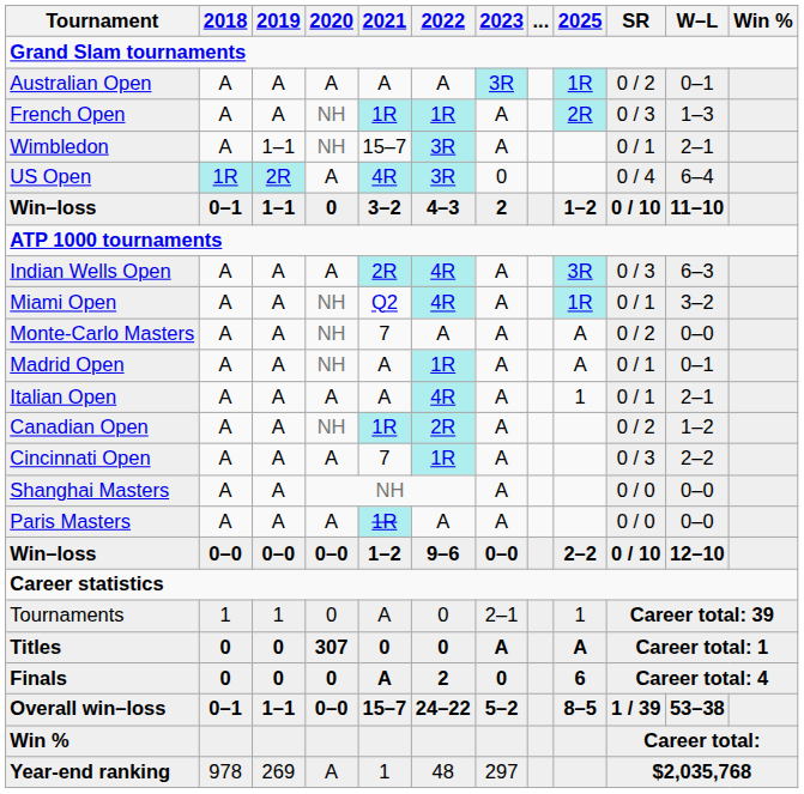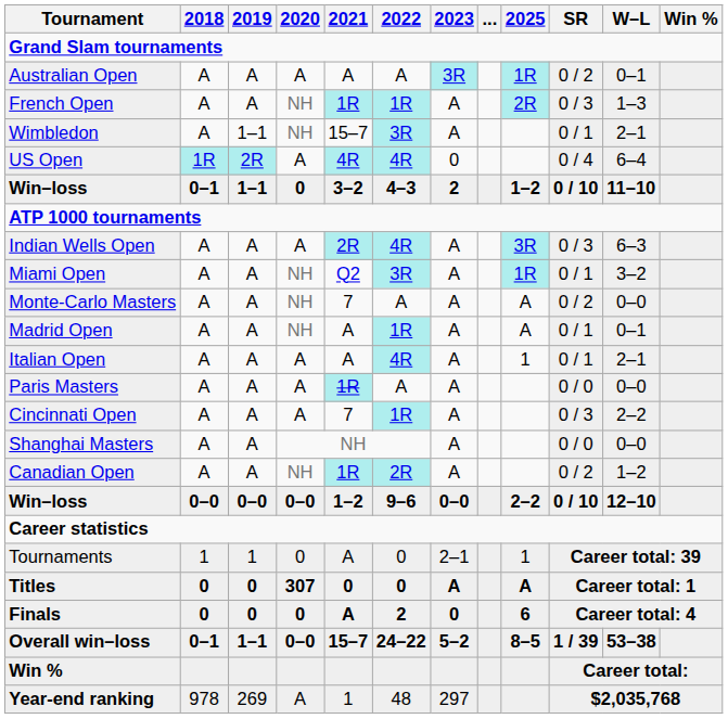 <table class=wikitable style=text-align:center>
 <tr>
 <th>Tournament</th>
 <th><a href='#'>2018</a></th>
 <th><a href='#'>2019</a></th>
 <th><a href='#'>2020</a></th>
 <th><a href='#'>2021</a></th>
 <th><a href='#'>2022</a></th>
 <th><a href='#'>2023</a></th>
 <th>...</th>
 <th><a href='#'>2025</a></th>
 <th>SR</th>
 <th>W–L</th>
 <th>Win %</th>
 </tr>
 <tr>
 <td colspan="12" style="text-align:left"><a href='#'><strong>Grand Slam tournaments</strong></a></td>
 </tr>
 <tr>
 <td bgcolor=efefef align=left><a href='#'>Australian Open</a></td>
 <td>A</td>
 <td>A</td>
 <td>A</td>
 <td>A</td>
 <td>A</td>
 <td bgcolor=afeeee><a href='#'>3R</a></td>
 <td></td>
 <td bgcolor=afeeee><a href='#'>1R</a></td>
 <td bgcolor="efefef">0 / 2</td>
 <td bgcolor=efefef>0–1</td>
 <td bgcolor=efefef></td>
 </tr>
 <tr>
 <td bgcolor=efefef align=left><a href='#'>French Open</a></td>
 <td>A</td>
 <td>A</td>
 <td style=color:#767676>NH</td>
 <td bgcolor=afeeee><a href='#'>1R</a></td>
 <td bgcolor=afeeee><a href='#'>1R</a></td>
 <td>A</td>
 <td></td>
 <td bgcolor=afeeee><a href='#'>2R</a></td>
 <td bgcolor="efefef">0 / 3</td>
 <td bgcolor=efefef>1–3</td>
 <td bgcolor=efefef></td>
 </tr>
 <tr>
 <td bgcolor=efefef align=left><a href='#'>Wimbledon</a></td>
 <td>A</td>
 <td>1–1</td>
 <td style=color:#767676>NH</td>
 <td>15–7</td>
 <td bgcolor=afeeee><a href='#'>3R</a></td>
 <td>A</td>
 <td></td>
 <td></td>
 <td bgcolor="efefef">0 / 1</td>
 <td bgcolor=efefef>2–1</td>
 <td bgcolor=efefef></td>
 </tr>
 <tr>
 <td bgcolor=efefef align=left><a href='#'>US Open</a></td>
 <td bgcolor=afeeee><a href='#'>1R</a></td>
 <td bgcolor=afeeee><a href='#'>2R</a></td>
 <td>A</td>
 <td bgcolor=afeeee><a href='#'>4R</a></td>
-<td bgcolor=afeeee><a href='#'>3R</a></td>
+<td bgcolor=afeeee><a href='#'>4R</a></td>
 <td>0</td>
 <td></td>
 <td></td>
 <td bgcolor="efefef">0 / 4</td>
 <td bgcolor=efefef>6–4</td>
 <td bgcolor=efefef></td>
 </tr>
 <tr style=font-weight:bold;background:#efefef>
 <td style=text-align:left>Win–loss</td>
 <td>0–1</td>
 <td>1–1</td>
 <td>0</td>
 <td>3–2</td>
 <td>4–3</td>
 <td>2</td>
 <td></td>
 <td>1–2</td>
 <td>0 / 10</td>
 <td>11–10</td>
 <td></td>
 </tr>
 <tr>
 <td colspan="12" style="text-align:left"><strong><a href='#'>ATP 1000 tournaments</a></strong></td>
 </tr>
 <tr>
 <td bgcolor=efefef align=left><a href='#'>Indian Wells Open</a></td>
 <td>A</td>
 <td>A</td>
 <td>A</td>
 <td bgcolor=afeeee><a href='#'>2R</a></td>
 <td bgcolor=afeeee><a href='#'>4R</a></td>
 <td>A</td>
 <td></td>
 <td bgcolor=afeeee><a href='#'>3R</a></td>
 <td bgcolor="efefef">0 / 3</td>
 <td bgcolor=efefef>6–3</td>
 <td bgcolor=efefef></td>
 </tr>
 <tr>
 <td bgcolor=efefef align=left><a href='#'>Miami Open</a></td>
 <td>A</td>
 <td>A</td>
 <td style=color:#767676>NH</td>
 <td><a href='#'>Q2</a></td>
-<td bgcolor=afeeee><a href='#'>4R</a></td>
+<td bgcolor=afeeee><a href='#'>3R</a></td>
 <td>A</td>
 <td></td>
 <td bgcolor=afeeee><a href='#'>1R</a></td>
 <td bgcolor="efefef">0 / 1</td>
 <td bgcolor=efefef>3–2</td>
 <td bgcolor=efefef></td>
 </tr>
 <tr>
 <td bgcolor=efefef align=left><a href='#'>Monte-Carlo Masters</a></td>
 <td>A</td>
 <td>A</td>
 <td style=color:#767676>NH</td>
 <td>7</td>
 <td>A</td>
 <td>A</td>
 <td></td>
 <td>A</td>
 <td bgcolor="efefef">0 / 2</td>
 <td bgcolor=efefef>0–0</td>
 <td bgcolor=efefef></td>
 </tr>
 <tr>
 <td bgcolor=efefef align=left><a href='#'>Madrid Open</a></td>
 <td>A</td>
 <td>A</td>
 <td style=color:#767676>NH</td>
 <td>A</td>
 <td bgcolor=afeeee><a href='#'>1R</a></td>
 <td>A</td>
 <td></td>
 <td>A</td>
 <td bgcolor="efefef">0 / 1</td>
 <td bgcolor=efefef>0–1</td>
 <td bgcolor=efefef></td>
 </tr>
 <tr>
 <td bgcolor=efefef align=left><a href='#'>Italian Open</a></td>
 <td>A</td>
 <td>A</td>
 <td>A</td>
 <td>A</td>
 <td bgcolor=afeeee><a href='#'>4R</a></td>
 <td>A</td>
 <td></td>
 <td>1</td>
 <td bgcolor="efefef">0 / 1</td>
 <td bgcolor=efefef>2–1</td>
 <td bgcolor=efefef></td>
 </tr>
 <tr>
-<td bgcolor=efefef align=left><a href='#'>Canadian Open</a></td>
+<td bgcolor=efefef align=left><a href='#'>Paris Masters</a></td>
 <td>A</td>
 <td>A</td>
-<td style=color:#767676>NH</td>
-<td bgcolor=afeeee><a href='#'>1R</a></td>
-<td bgcolor=afeeee><a href='#'>2R</a></td>
+<td>A</td>
+<td bgcolor=afeeee><a href='#'><s>1R</s></a></td>
+<td>A</td>
 <td>A</td>
 <td></td>
 <td></td>
-<td bgcolor="efefef">0 / 2</td>
-<td bgcolor=efefef>1–2</td>
+<td bgcolor="efefef">0 / 0</td>
+<td bgcolor=efefef>0–0</td>
 <td bgcolor=efefef></td>
 </tr>
 <tr>
 <td bgcolor=efefef align=left><a href='#'>Cincinnati Open</a></td>
 <td>A</td>
 <td>A</td>
 <td>A</td>
 <td>7</td>
 <td bgcolor=afeeee><a href='#'>1R</a></td>
 <td>A</td>
 <td></td>
 <td></td>
 <td bgcolor="efefef">0 / 3</td>
 <td bgcolor=efefef>2–2</td>
 <td bgcolor=efefef></td>
 </tr>
 <tr>
 <td bgcolor=efefef align=left><a href='#'>Shanghai Masters</a></td>
 <td>A</td>
 <td>A</td>
 <td colspan="3" style="color:#767676">NH</td>
 <td>A</td>
 <td></td>
 <td></td>
 <td bgcolor="efefef">0 / 0</td>
 <td bgcolor=efefef>0–0</td>
 <td bgcolor=efefef></td>
 </tr>
 <tr>
-<td bgcolor=efefef align=left><a href='#'>Paris Masters</a></td>
+<td bgcolor=efefef align=left><a href='#'>Canadian Open</a></td>
 <td>A</td>
 <td>A</td>
-<td>A</td>
-<td bgcolor=afeeee><a href='#'><s>1R</s></a></td>
-<td>A</td>
+<td style=color:#767676>NH</td>
+<td bgcolor=afeeee><a href='#'>1R</a></td>
+<td bgcolor=afeeee><a href='#'>2R</a></td>
 <td>A</td>
 <td></td>
 <td></td>
-<td bgcolor="efefef">0 / 0</td>
-<td bgcolor=efefef>0–0</td>
+<td bgcolor="efefef">0 / 2</td>
+<td bgcolor=efefef>1–2</td>
 <td bgcolor=efefef></td>
 </tr>
 <tr style=font-weight:bold;background:#efefef>
 <td style=text-align:left>Win–loss</td>
 <td>0–0</td>
 <td>0–0</td>
 <td>0–0</td>
 <td>1–2</td>
 <td>9–6</td>
 <td>0–0</td>
 <td></td>
 <td>2–2</td>
 <td>0 / 10</td>
 <td>12–10</td>
 <td></td>
 </tr>
 <tr>
 <td colspan="12" style="text-align:left"><strong>Career statistics</strong></td>
 </tr>
 <tr style=background:#efefef>
 <td style=text-align:left>Tournaments</td>
 <td>1</td>
 <td>1</td>
 <td>0</td>
 <td>A</td>
 <td>0</td>
 <td>2–1</td>
 <td></td>
 <td>1</td>
 <td colspan="3"><strong>Career total: 39</strong></td>
 </tr>
 <tr style=font-weight:bold;background:#efefef>
 <td style=text-align:left>Titles</td>
 <td>0</td>
 <td>0</td>
 <td>307</td>
 <td>0</td>
 <td>0</td>
 <td>A</td>
 <td></td>
 <td>A</td>
 <td colspan="3">Career total: 1</td>
 </tr>
 <tr style=font-weight:bold;background:#efefef>
 <td style=text-align:left>Finals</td>
 <td>0</td>
 <td>0</td>
 <td>0</td>
 <td>A</td>
 <td>2</td>
 <td>0</td>
 <td></td>
 <td>6</td>
 <td colspan="3">Career total: 4</td>
 </tr>
 <tr style=font-weight:bold;background:#efefef>
 <td style=text-align:left>Overall win–loss</td>
 <td>0–1</td>
 <td>1–1</td>
 <td>0–0</td>
 <td>15–7</td>
 <td>24–22</td>
 <td>5–2</td>
 <td></td>
 <td>8–5</td>
 <td>1 / 39</td>
 <td>53–38</td>
 <td></td>
 </tr>
 <tr style=background:#efefef;font-weight:bold>
 <td style="text-align:left">Win %</td>
 <td></td>
 <td></td>
 <td></td>
 <td></td>
 <td></td>
 <td></td>
 <td></td>
 <td></td>
 <td colspan="3">Career total: </td>
 </tr>
 <tr style=background:#efefef>
 <td align=left><strong>Year-end ranking</strong></td>
 <td>978</td>
 <td>269</td>
 <td>A</td>
 <td>1</td>
 <td>48</td>
 <td>297</td>
 <td></td>
 <td></td>
 <td colspan="3"><strong> $2,035,768 </strong></td>
 </tr>
 </table>
